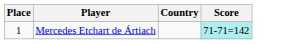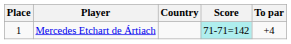 <table class="wikitable" style="font-size:95%;">
 <tr>
 <th>Place</th>
 <th>Player</th>
 <th>Country</th>
 <th>Score</th>
+<th>To par</th>
 </tr>
 <tr>
 <td align=center>1</td>
 <td><a href='#'>Mercedes Etchart de Ártiach</a></td>
 <td></td>
 <td style="background: paleturquoise;">71-71=142</td>
+<td align="center">+4</td>
 </tr>
 </table>
